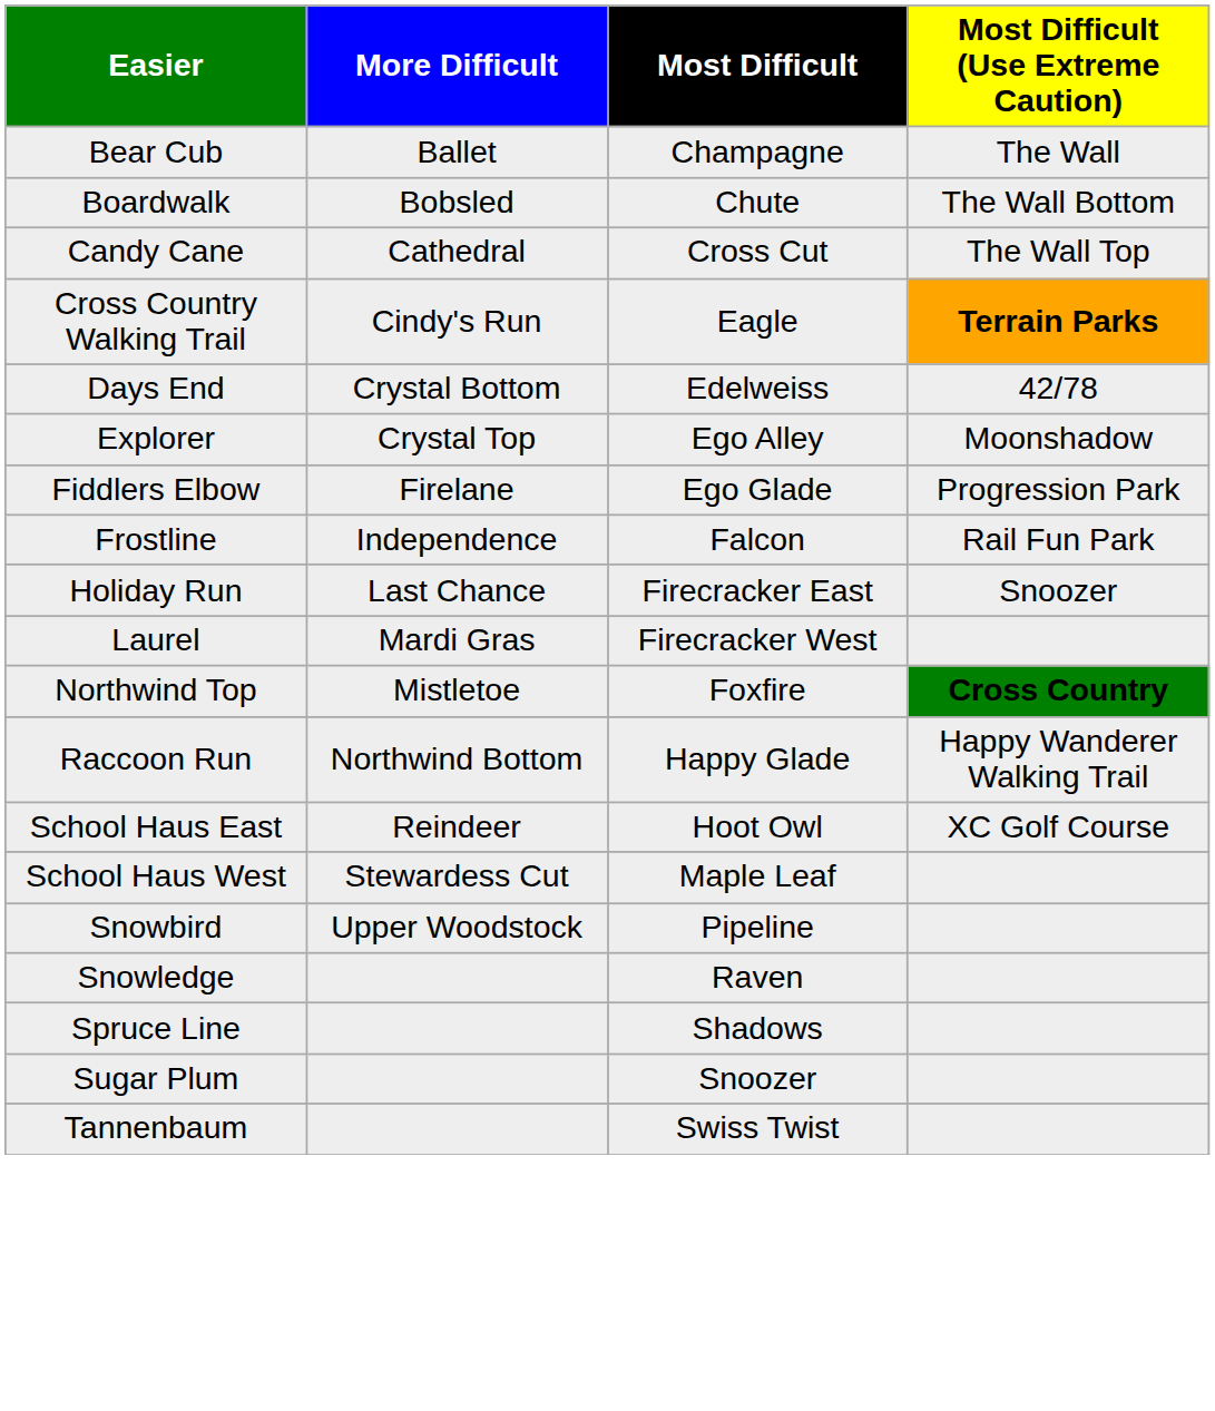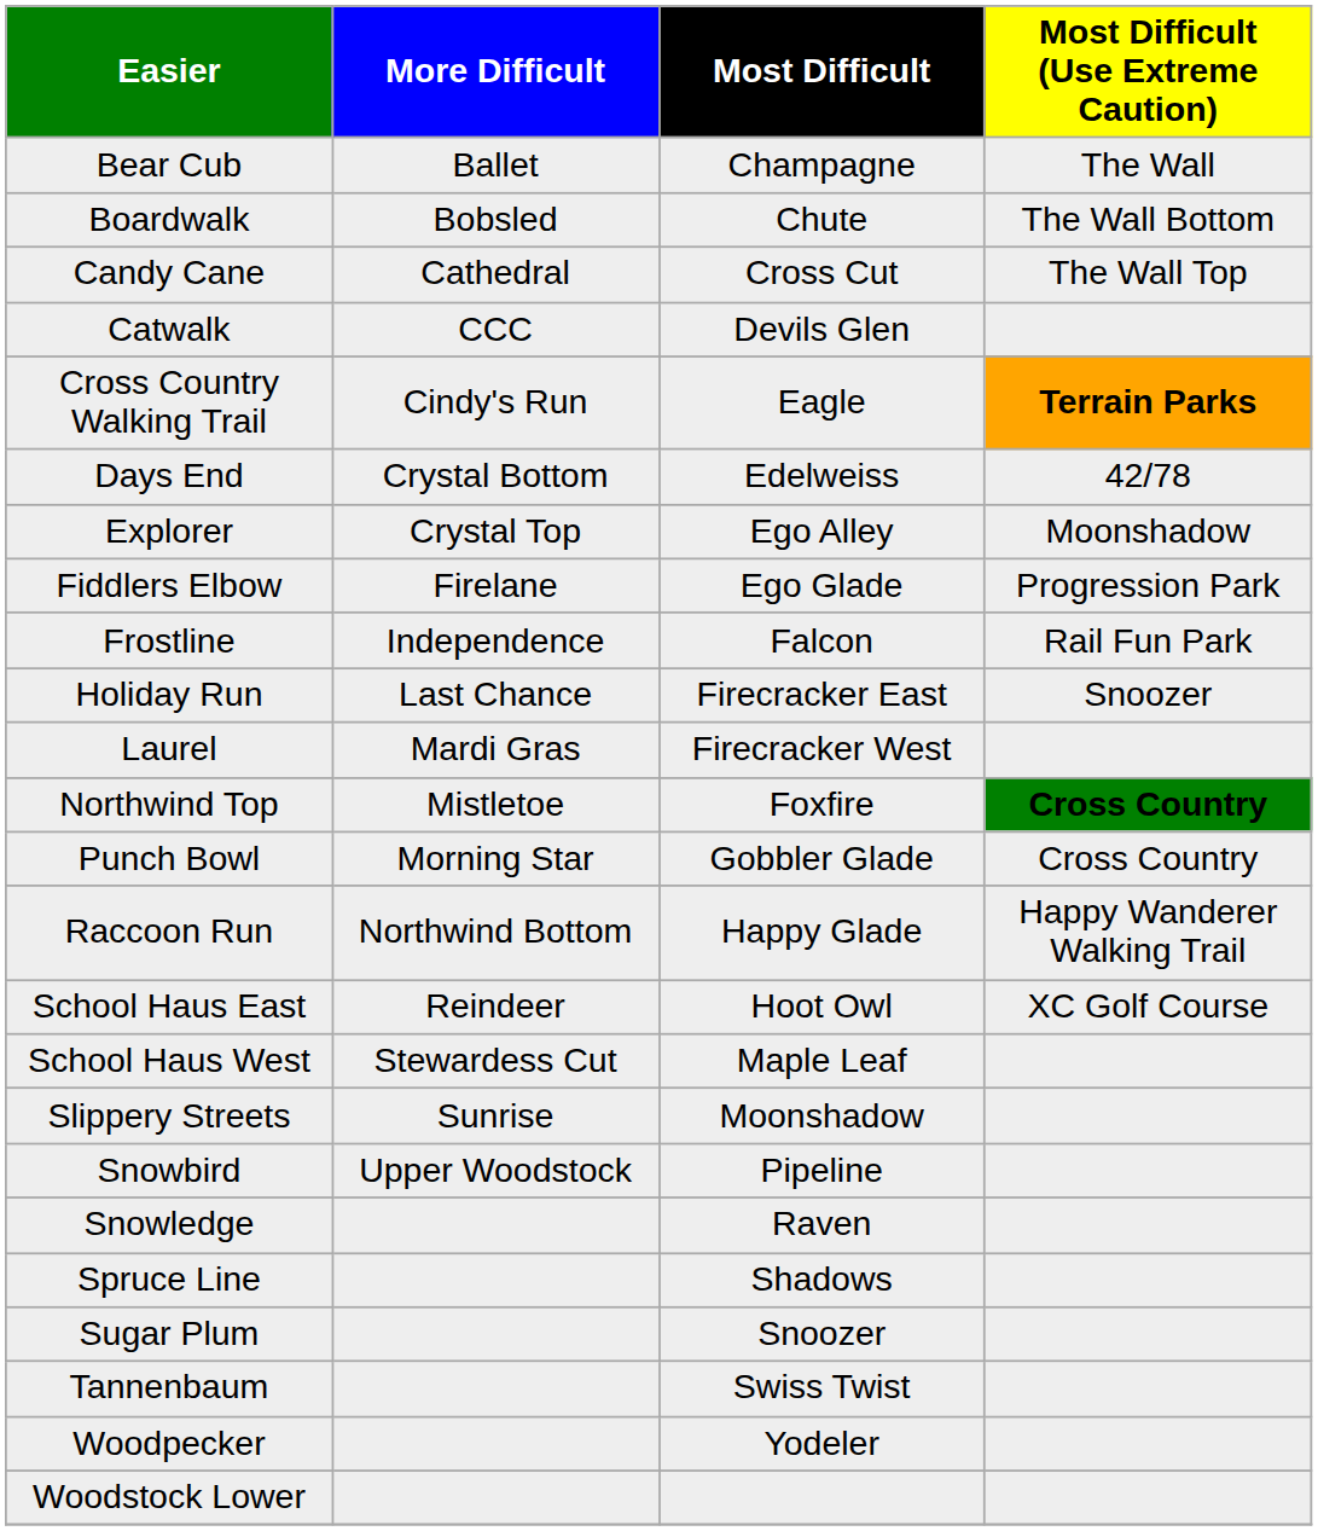 <table class="wikitable" style="text-align:center">
 <tr>
 <th width=25% style="background:green; color:white;">Easier</th>
 <th width=25% style="background:blue; color:white;">More Difficult</th>
 <th width=25% style="background:black; color:white;">Most Difficult</th>
 <th width=25% style="background:yellow; color:black;">Most Difficult<br>(Use Extreme Caution)</th>
 </tr>
 <tr bgcolor="#eeeeee">
 <td>Bear Cub</td>
 <td>Ballet</td>
 <td>Champagne</td>
 <td>The Wall</td>
 </tr>
 <tr bgcolor="#eeeeee">
 <td>Boardwalk</td>
 <td>Bobsled</td>
 <td>Chute</td>
 <td>The Wall Bottom</td>
 </tr>
 <tr bgcolor="#eeeeee">
 <td>Candy Cane</td>
 <td>Cathedral</td>
 <td>Cross Cut</td>
 <td>The Wall Top</td>
+</tr>
+<tr bgcolor="#eeeeee">
+<td>Catwalk</td>
+<td>CCC</td>
+<td>Devils Glen</td>
+<td></td>
 </tr>
 <tr bgcolor="#eeeeee">
 <td>Cross Country Walking Trail</td>
 <td>Cindy's Run</td>
 <td>Eagle</td>
 <td bgcolor="orange"><strong>Terrain Parks</strong></td>
 </tr>
 <tr bgcolor="#eeeeee">
 <td>Days End</td>
 <td>Crystal Bottom</td>
 <td>Edelweiss</td>
 <td>42/78</td>
 </tr>
 <tr bgcolor="#eeeeee">
 <td>Explorer</td>
 <td>Crystal Top</td>
 <td>Ego Alley</td>
 <td>Moonshadow</td>
 </tr>
 <tr bgcolor="#eeeeee">
 <td>Fiddlers Elbow</td>
 <td>Firelane</td>
 <td>Ego Glade</td>
 <td>Progression Park</td>
 </tr>
 <tr bgcolor="#eeeeee">
 <td>Frostline</td>
 <td>Independence</td>
 <td>Falcon</td>
 <td>Rail Fun Park</td>
 </tr>
 <tr bgcolor="#eeeeee">
 <td>Holiday Run</td>
 <td>Last Chance</td>
 <td>Firecracker East</td>
 <td>Snoozer</td>
 </tr>
 <tr bgcolor="#eeeeee">
 <td>Laurel</td>
 <td>Mardi Gras</td>
 <td>Firecracker West</td>
 <td></td>
 </tr>
 <tr bgcolor="#eeeeee">
 <td>Northwind Top</td>
 <td>Mistletoe</td>
 <td>Foxfire</td>
 <td bgcolor="green"><strong>Cross Country</strong></td>
 </tr>
 <tr bgcolor="#eeeeee">
+<td>Punch Bowl</td>
+<td>Morning Star</td>
+<td>Gobbler Glade</td>
+<td>Cross Country</td>
+</tr>
+<tr bgcolor="#eeeeee">
 <td>Raccoon Run</td>
 <td>Northwind Bottom</td>
 <td>Happy Glade</td>
 <td>Happy Wanderer Walking Trail</td>
 </tr>
 <tr bgcolor="#eeeeee">
 <td>School Haus East</td>
 <td>Reindeer</td>
 <td>Hoot Owl</td>
 <td>XC Golf Course</td>
 </tr>
 <tr bgcolor="#eeeeee">
 <td>School Haus West</td>
 <td>Stewardess Cut</td>
 <td>Maple Leaf</td>
+<td></td>
+</tr>
+<tr bgcolor="#eeeeee">
+<td>Slippery Streets</td>
+<td>Sunrise</td>
+<td>Moonshadow</td>
 <td></td>
 </tr>
 <tr bgcolor="#eeeeee">
 <td>Snowbird</td>
 <td>Upper Woodstock</td>
 <td>Pipeline</td>
 <td></td>
 </tr>
 <tr bgcolor="#eeeeee">
 <td>Snowledge</td>
 <td></td>
 <td>Raven</td>
 <td></td>
 </tr>
 <tr bgcolor="#eeeeee">
 <td>Spruce Line</td>
 <td></td>
 <td>Shadows</td>
 <td></td>
 </tr>
 <tr bgcolor="#eeeeee">
 <td>Sugar Plum</td>
 <td></td>
 <td>Snoozer</td>
 <td></td>
 </tr>
 <tr bgcolor="#eeeeee">
 <td>Tannenbaum</td>
 <td></td>
 <td>Swiss Twist</td>
 <td></td>
 </tr>
+<tr bgcolor="#eeeeee">
+<td>Woodpecker</td>
+<td></td>
+<td>Yodeler</td>
+<td></td>
+</tr>
+<tr bgcolor="#eeeeee">
+<td>Woodstock Lower</td>
+<td></td>
+<td></td>
+<td></td>
+</tr>
 <tr>
 </tr>
 </table>
